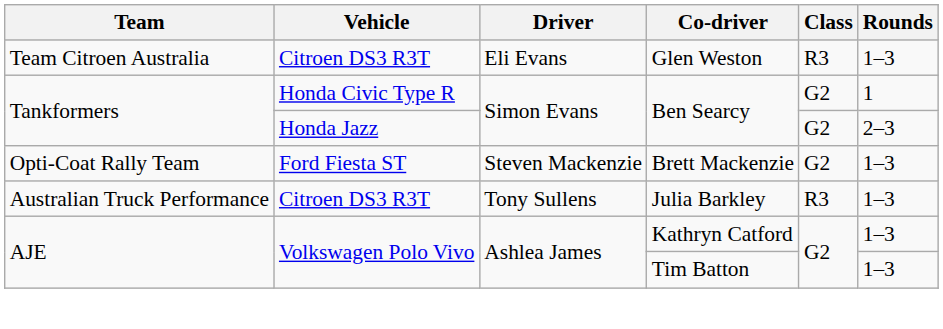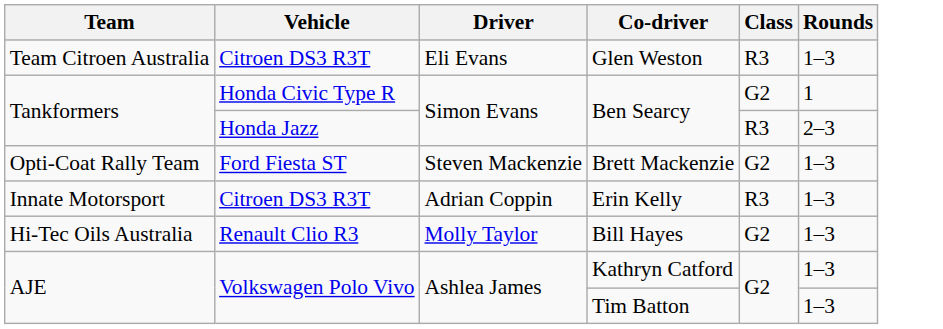 <table class="wikitable" style="font-size: 95%;">
 <tr>
 <th>Team</th>
 <th>Vehicle</th>
 <th>Driver</th>
 <th>Co-driver</th>
 <th>Class</th>
 <th>Rounds</th>
 </tr>
 <tr>
 <td>Team Citroen Australia</td>
 <td><a href='#'>Citroen DS3 R3T</a></td>
 <td> Eli Evans</td>
 <td> Glen Weston</td>
 <td>R3</td>
 <td>1–3</td>
 </tr>
 <tr>
 <td rowspan=2>Tankformers</td>
 <td><a href='#'>Honda Civic Type R</a></td>
 <td rowspan=2> Simon Evans</td>
 <td rowspan=2> Ben Searcy</td>
 <td>G2</td>
 <td>1</td>
 </tr>
 <tr>
 <td><a href='#'>Honda Jazz</a></td>
-<td>G2</td>
+<td>R3</td>
 <td>2–3</td>
 </tr>
 <tr>
 <td>Opti-Coat Rally Team</td>
 <td><a href='#'>Ford Fiesta ST</a></td>
 <td> Steven Mackenzie</td>
 <td> Brett Mackenzie</td>
 <td>G2</td>
 <td>1–3</td>
 </tr>
 <tr>
-<td>Australian Truck Performance</td>
+<td>Innate Motorsport</td>
 <td><a href='#'>Citroen DS3 R3T</a></td>
-<td> Tony Sullens</td>
-<td> Julia Barkley</td>
+<td> Adrian Coppin</td>
+<td> Erin Kelly</td>
 <td>R3</td>
+<td>1–3</td>
+</tr>
+<tr>
+<td>Hi-Tec Oils Australia</td>
+<td><a href='#'>Renault Clio R3</a></td>
+<td> <a href='#'>Molly Taylor</a></td>
+<td> Bill Hayes</td>
+<td>G2</td>
 <td>1–3</td>
 </tr>
 <tr>
 <td rowspan=2>AJE</td>
 <td rowspan=2><a href='#'>Volkswagen Polo Vivo</a></td>
 <td rowspan=2> Ashlea James</td>
 <td> Kathryn Catford</td>
 <td rowspan=2>G2</td>
 <td>1–3</td>
 </tr>
 <tr>
 <td> Tim Batton</td>
 <td>1–3</td>
 </tr>
 </table>
